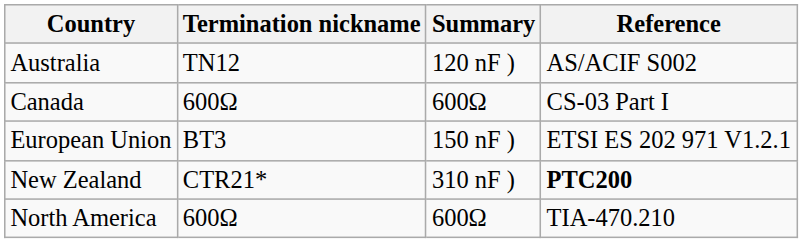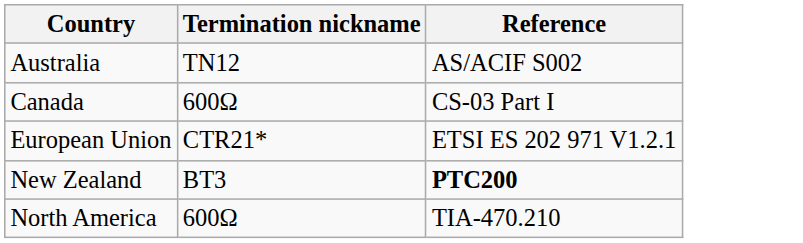 <table class="wikitable">
 <tr>
 <th>Country</th>
 <th>Termination nickname</th>
-<th>Summary</th>
 <th>Reference</th>
 </tr>
 <tr>
 <td>Australia</td>
 <td>TN12</td>
-<td> 120 nF )</td>
 <td>AS/ACIF S002</td>
 </tr>
 <tr>
 <td>Canada</td>
 <td>600Ω</td>
-<td>600Ω</td>
 <td>CS-03 Part I </td>
 </tr>
 <tr>
 <td>European Union</td>
-<td>BT3</td>
-<td> 150 nF )</td>
+<td>CTR21*</td>
 <td>ETSI ES 202 971 V1.2.1</td>
 </tr>
 <tr>
 <td>New Zealand</td>
-<td>CTR21*</td>
-<td> 310 nF )</td>
+<td>BT3</td>
 <td><strong>PTC200 </strong></td>
 </tr>
 <tr>
 <td>North America</td>
 <td>600Ω</td>
-<td>600Ω</td>
 <td>TIA-470.210 </td>
 </tr>
 </table>
